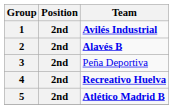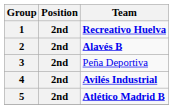 <table class="wikitable">
 <tr>
 <th>Group</th>
 <th>Position</th>
 <th>Team</th>
 </tr>
 <tr>
 <th>1</th>
 <th>2nd</th>
-<td><strong><a href='#'>Avilés Industrial</a></strong></td>
+<td><strong><a href='#'>Recreativo Huelva</a></strong></td>
 </tr>
 <tr>
 <th>2</th>
 <th>2nd</th>
 <td><strong><a href='#'>Alavés B</a></strong></td>
 </tr>
 <tr>
 <th>3</th>
 <th>2nd</th>
 <td><a href='#'>Peña Deportiva</a></td>
 </tr>
 <tr>
 <th>4</th>
 <th>2nd</th>
-<td><strong><a href='#'>Recreativo Huelva</a></strong></td>
+<td><strong><a href='#'>Avilés Industrial</a></strong></td>
 </tr>
 <tr>
 <th>5</th>
 <th>2nd</th>
 <td><strong><a href='#'>Atlético Madrid B</a></strong></td>
 </tr>
 <tr>
 </tr>
 </table>
